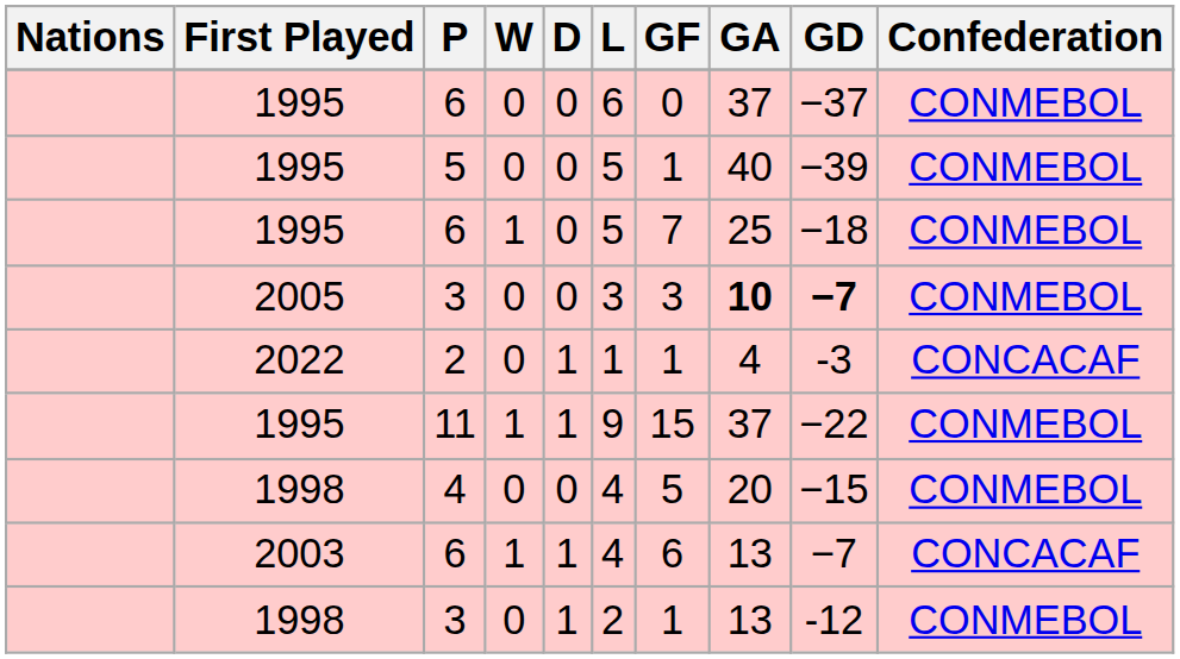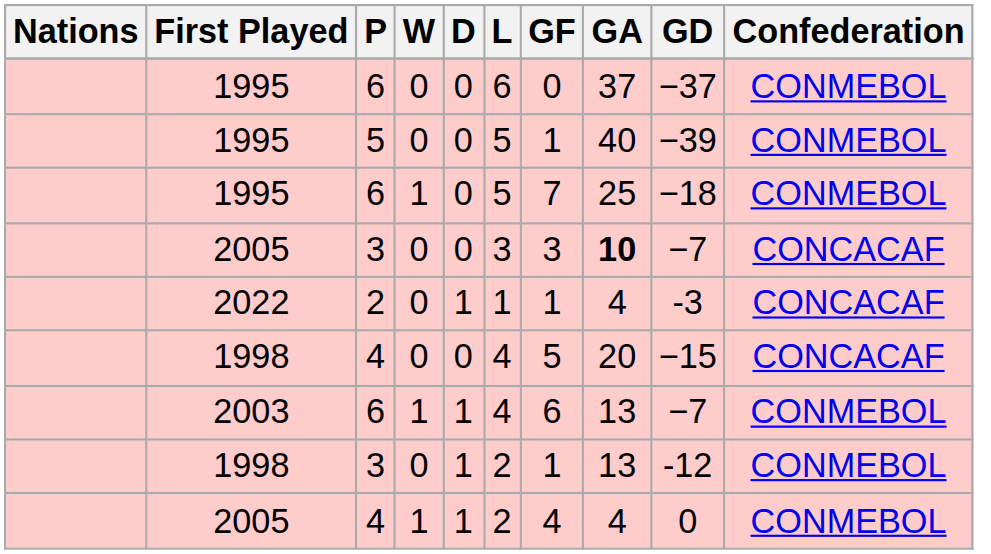 <table class="wikitable sortable" style="text-align:center;">
 <tr>
 <th>Nations</th>
 <th>First Played</th>
 <th>P</th>
 <th>W</th>
 <th>D</th>
 <th>L</th>
 <th>GF</th>
 <th>GA</th>
 <th>GD</th>
 <th>Confederation</th>
 </tr>
 <tr>
 </tr>
 <tr bgcolor=#FFCCCC>
 <td align=left></td>
 <td>1995</td>
 <td>6</td>
 <td>0</td>
 <td>0</td>
 <td>6</td>
 <td>0</td>
 <td>37</td>
 <td>−37</td>
 <td><a href='#'>CONMEBOL</a></td>
 </tr>
 <tr bgcolor=#FFCCCC>
 <td align=left></td>
 <td>1995</td>
 <td>5</td>
 <td>0</td>
 <td>0</td>
 <td>5</td>
 <td>1</td>
 <td>40</td>
 <td>−39</td>
 <td><a href='#'>CONMEBOL</a></td>
 </tr>
 <tr bgcolor=#FFCCCC>
 <td align=left></td>
 <td>1995</td>
 <td>6</td>
 <td>1</td>
 <td>0</td>
 <td>5</td>
 <td>7</td>
 <td>25</td>
 <td>−18</td>
 <td><a href='#'>CONMEBOL</a></td>
 </tr>
 <tr bgcolor=#FFCCCC>
 <td align=left></td>
 <td>2005</td>
 <td>3</td>
 <td>0</td>
 <td>0</td>
 <td>3</td>
 <td>3</td>
 <td><strong>10</strong></td>
-<td><strong>−7</strong></td>
-<td><a href='#'>CONMEBOL</a></td>
+<td>−7</td>
+<td><a href='#'>CONCACAF</a></td>
 </tr>
 <tr bgcolor=#FFCCCC>
 <td align=left></td>
 <td>2022</td>
 <td>2</td>
 <td>0</td>
 <td>1</td>
 <td>1</td>
 <td>1</td>
 <td>4</td>
 <td>-3</td>
 <td><a href='#'>CONCACAF</a></td>
 </tr>
 <tr bgcolor=#FFCCCC>
 <td align=left></td>
-<td>1995</td>
-<td>11</td>
-<td>1</td>
-<td>1</td>
-<td>9</td>
-<td>15</td>
-<td>37</td>
-<td>−22</td>
-<td><a href='#'>CONMEBOL</a></td>
-</tr>
-<tr bgcolor=#FFCCCC>
-<td align=left></td>
 <td>1998</td>
 <td>4</td>
 <td>0</td>
 <td>0</td>
 <td>4</td>
 <td>5</td>
 <td>20</td>
 <td>−15</td>
-<td><a href='#'>CONMEBOL</a></td>
+<td><a href='#'>CONCACAF</a></td>
 </tr>
 <tr bgcolor=#FFCCCC>
 <td align=left></td>
 <td>2003</td>
 <td>6</td>
 <td>1</td>
 <td>1</td>
 <td>4</td>
 <td>6</td>
 <td>13</td>
 <td>−7</td>
-<td><a href='#'>CONCACAF</a></td>
+<td><a href='#'>CONMEBOL</a></td>
 </tr>
 <tr bgcolor=#FFCCCC>
 <td align=left></td>
 <td>1998</td>
 <td>3</td>
 <td>0</td>
 <td>1</td>
 <td>2</td>
 <td>1</td>
 <td>13</td>
 <td>-12</td>
 <td><a href='#'>CONMEBOL</a></td>
 </tr>
+<tr bgcolor=#FFCCCC>
+<td align=left></td>
+<td>2005</td>
+<td>4</td>
+<td>1</td>
+<td>1</td>
+<td>2</td>
+<td>4</td>
+<td>4</td>
+<td>0</td>
+<td><a href='#'>CONMEBOL</a></td>
+</tr>
 </table>
